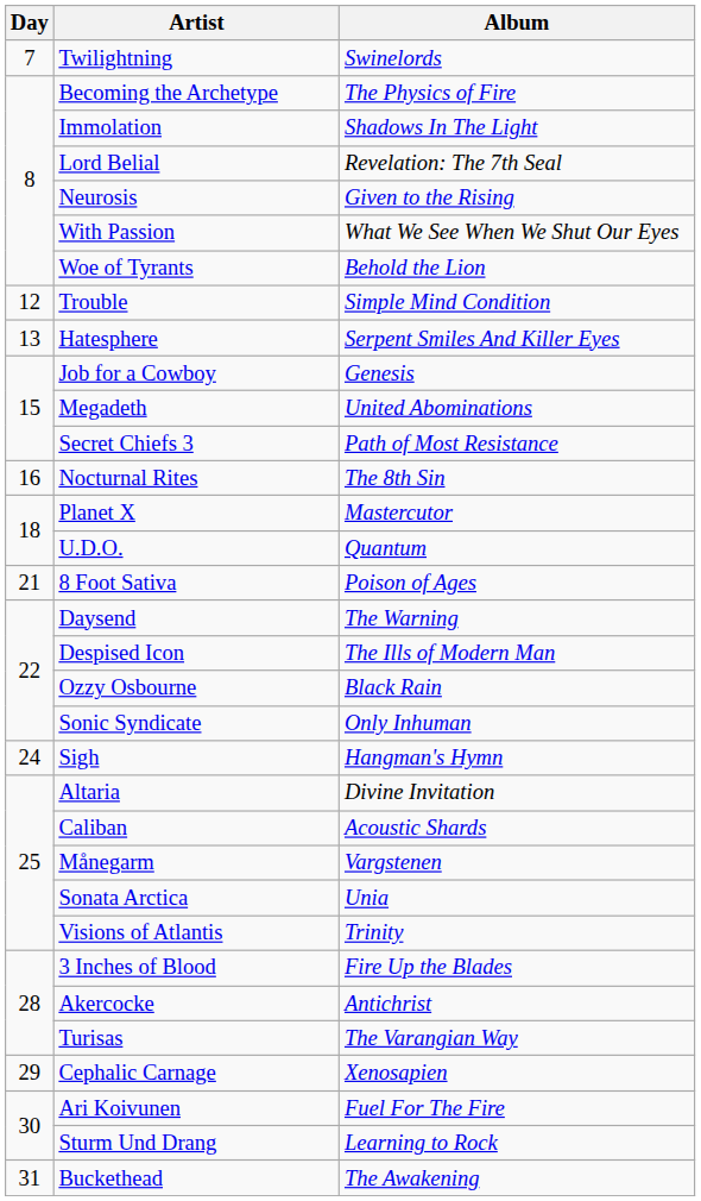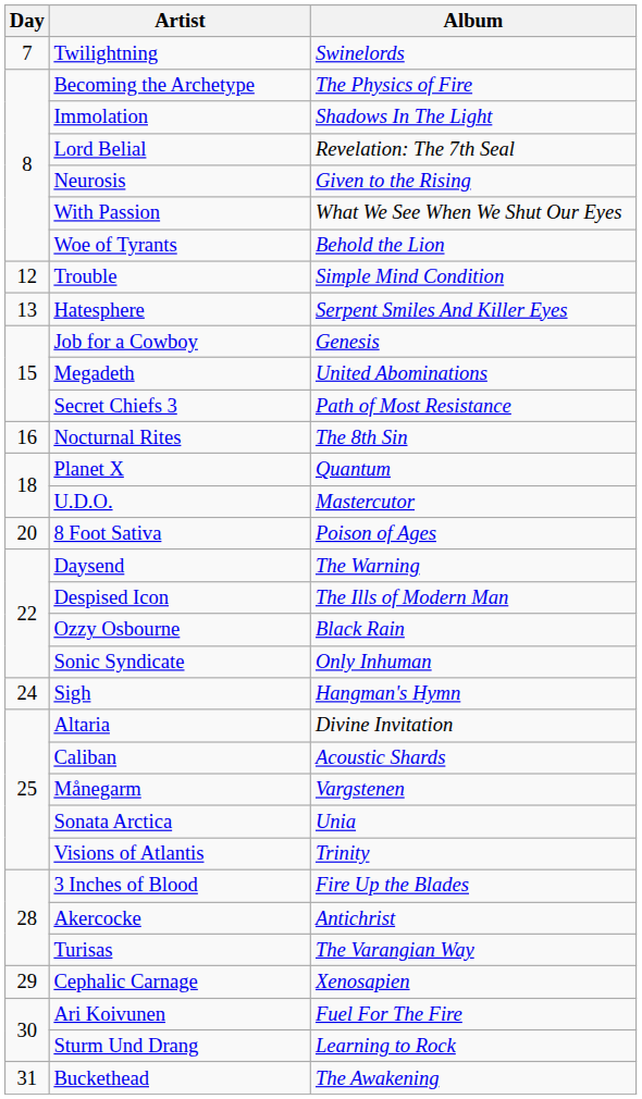 <table class="wikitable" border="1">
 <tr>
 <th>Day</th>
 <th width="200">Artist</th>
 <th width="250">Album</th>
 </tr>
 <tr>
 <td align="center">7</td>
 <td><a href='#'>Twilightning</a></td>
 <td><em><a href='#'>Swinelords</a></em></td>
 </tr>
 <tr>
 <td rowspan="6" align="center">8</td>
 <td><a href='#'>Becoming the Archetype</a></td>
 <td><em><a href='#'>The Physics of Fire</a></em></td>
 </tr>
 <tr>
 <td><a href='#'>Immolation</a></td>
 <td><em><a href='#'>Shadows In The Light</a></em></td>
 </tr>
 <tr>
 <td><a href='#'>Lord Belial</a></td>
 <td><em>Revelation: The 7th Seal</em></td>
 </tr>
 <tr>
 <td><a href='#'>Neurosis</a></td>
 <td><em><a href='#'>Given to the Rising</a></em></td>
 </tr>
 <tr>
 <td><a href='#'>With Passion</a></td>
 <td><em>What We See When We Shut Our Eyes</em></td>
 </tr>
 <tr>
 <td><a href='#'>Woe of Tyrants</a></td>
 <td><em><a href='#'>Behold the Lion</a></em></td>
 </tr>
 <tr>
 <td align="center">12</td>
 <td><a href='#'>Trouble</a></td>
 <td><em><a href='#'>Simple Mind Condition</a></em></td>
 </tr>
 <tr>
 <td align="center">13</td>
 <td><a href='#'>Hatesphere</a></td>
 <td><em><a href='#'>Serpent Smiles And Killer Eyes</a></em></td>
 </tr>
 <tr>
 <td rowspan="3" align="center">15</td>
 <td><a href='#'>Job for a Cowboy</a></td>
 <td><em><a href='#'>Genesis</a></em></td>
 </tr>
 <tr>
 <td><a href='#'>Megadeth</a></td>
 <td><em><a href='#'>United Abominations</a></em></td>
 </tr>
 <tr>
 <td><a href='#'>Secret Chiefs 3</a></td>
 <td><em><a href='#'>Path of Most Resistance</a></em></td>
 </tr>
 <tr>
 <td align="center">16</td>
 <td><a href='#'>Nocturnal Rites</a></td>
 <td><em><a href='#'>The 8th Sin</a></em></td>
 </tr>
 <tr>
 <td rowspan="2" align="center">18</td>
 <td><a href='#'>Planet X</a></td>
+<td><em><a href='#'>Quantum</a></em></td>
+</tr>
+<tr>
+<td><a href='#'>U.D.O.</a></td>
 <td><em><a href='#'>Mastercutor</a></em></td>
 </tr>
 <tr>
-<td><a href='#'>U.D.O.</a></td>
-<td><em><a href='#'>Quantum</a></em></td>
-</tr>
-<tr>
-<td align="center">21</td>
+<td align="center">20</td>
 <td><a href='#'>8 Foot Sativa</a></td>
 <td><em><a href='#'>Poison of Ages</a></em></td>
 </tr>
 <tr>
 <td rowspan="4" align="center">22</td>
 <td><a href='#'>Daysend</a></td>
 <td><em><a href='#'>The Warning</a></em></td>
 </tr>
 <tr>
 <td><a href='#'>Despised Icon</a></td>
 <td><em><a href='#'>The Ills of Modern Man</a></em></td>
 </tr>
 <tr>
 <td><a href='#'>Ozzy Osbourne</a></td>
 <td><em><a href='#'>Black Rain</a></em></td>
 </tr>
 <tr>
 <td><a href='#'>Sonic Syndicate</a></td>
 <td><em><a href='#'>Only Inhuman</a></em></td>
 </tr>
 <tr>
 <td align="center">24</td>
 <td><a href='#'>Sigh</a></td>
 <td><em><a href='#'>Hangman's Hymn</a></em></td>
 </tr>
 <tr>
 <td rowspan="5" align="center">25</td>
 <td><a href='#'>Altaria</a></td>
 <td><em>Divine Invitation</em></td>
 </tr>
 <tr>
 <td><a href='#'>Caliban</a></td>
 <td><em><a href='#'>Acoustic Shards</a></em></td>
 </tr>
 <tr>
 <td><a href='#'>Månegarm</a></td>
 <td><em><a href='#'>Vargstenen</a></em></td>
 </tr>
 <tr>
 <td><a href='#'>Sonata Arctica</a></td>
 <td><em><a href='#'>Unia</a></em></td>
 </tr>
 <tr>
 <td><a href='#'>Visions of Atlantis</a></td>
 <td><em><a href='#'>Trinity</a></em></td>
 </tr>
 <tr>
 <td rowspan="3" align="center">28</td>
 <td><a href='#'>3 Inches of Blood</a></td>
 <td><em><a href='#'>Fire Up the Blades</a></em></td>
 </tr>
 <tr>
 <td><a href='#'>Akercocke</a></td>
 <td><em><a href='#'>Antichrist</a></em></td>
 </tr>
 <tr>
 <td><a href='#'>Turisas</a></td>
 <td><em><a href='#'>The Varangian Way</a></em></td>
 </tr>
 <tr>
 <td align="center">29</td>
 <td><a href='#'>Cephalic Carnage</a></td>
 <td><em><a href='#'>Xenosapien</a></em></td>
 </tr>
 <tr>
 <td rowspan="2" align="center">30</td>
 <td><a href='#'>Ari Koivunen</a></td>
 <td><em><a href='#'>Fuel For The Fire</a></em></td>
 </tr>
 <tr>
 <td><a href='#'>Sturm Und Drang</a></td>
 <td><em><a href='#'>Learning to Rock</a></em></td>
 </tr>
 <tr>
 <td align="center">31</td>
 <td><a href='#'>Buckethead</a></td>
 <td><em><a href='#'>The Awakening</a></em></td>
 </tr>
 </table>
